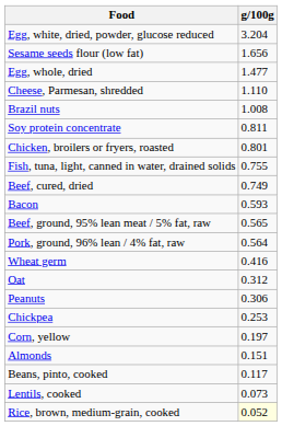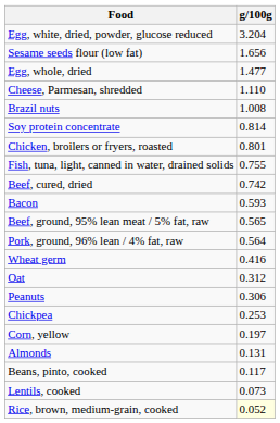 <table class="wikitable sortable" align=right>
 <tr>
 <th>Food</th>
 <th>g/100g</th>
 </tr>
 <tr>
 <td><a href='#'>Egg</a>, white, dried, powder, glucose reduced</td>
 <td>3.204</td>
 </tr>
 <tr>
 <td><a href='#'>Sesame seeds</a> flour (low fat)</td>
 <td>1.656</td>
 </tr>
 <tr>
 <td><a href='#'>Egg</a>, whole, dried</td>
 <td>1.477</td>
 </tr>
 <tr>
 <td><a href='#'>Cheese</a>, Parmesan, shredded</td>
 <td>1.110</td>
 </tr>
 <tr>
 <td><a href='#'>Brazil nuts</a></td>
 <td>1.008</td>
 </tr>
 <tr>
 <td><a href='#'>Soy protein concentrate</a></td>
-<td>0.811</td>
+<td>0.814</td>
 </tr>
 <tr>
 <td><a href='#'>Chicken</a>, broilers or fryers, roasted</td>
 <td>0.801</td>
 </tr>
 <tr>
 <td><a href='#'>Fish</a>, tuna, light, canned in water, drained solids</td>
 <td>0.755</td>
 </tr>
 <tr>
 <td><a href='#'>Beef</a>, cured, dried</td>
-<td>0.749</td>
+<td>0.742</td>
 </tr>
 <tr>
 <td><a href='#'>Bacon</a></td>
 <td>0.593</td>
 </tr>
 <tr>
 <td><a href='#'>Beef</a>, ground, 95% lean meat / 5% fat, raw</td>
 <td>0.565</td>
 </tr>
 <tr>
 <td><a href='#'>Pork</a>, ground, 96% lean / 4% fat, raw</td>
 <td>0.564</td>
 </tr>
 <tr>
 <td><a href='#'>Wheat germ</a></td>
 <td>0.416</td>
 </tr>
 <tr>
 <td><a href='#'>Oat</a></td>
 <td>0.312</td>
 </tr>
 <tr>
 <td><a href='#'>Peanuts</a></td>
 <td>0.306</td>
 </tr>
 <tr>
 <td><a href='#'>Chickpea</a></td>
 <td>0.253</td>
 </tr>
 <tr>
 <td><a href='#'>Corn</a>, yellow</td>
 <td>0.197</td>
 </tr>
 <tr>
 <td><a href='#'>Almonds</a></td>
-<td>0.151</td>
+<td>0.131</td>
 </tr>
 <tr>
 <td>Beans, pinto, cooked</td>
 <td>0.117</td>
 </tr>
 <tr>
 <td><a href='#'>Lentils</a>, cooked</td>
 <td>0.073</td>
 </tr>
 <tr>
 <td><a href='#'>Rice</a>, brown, medium-grain, cooked</td>
 <td style="background: lightyellow;">0.052</td>
 </tr>
 </table>
